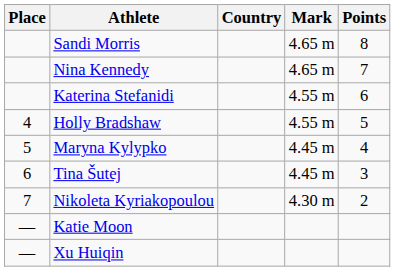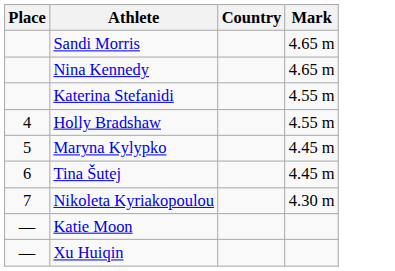 <table class="wikitable">
 <tr>
 <th>Place</th>
 <th>Athlete</th>
 <th>Country</th>
 <th>Mark</th>
-<th>Points</th>
 </tr>
 <tr>
 <td align=center></td>
 <td><a href='#'>Sandi Morris</a></td>
 <td></td>
 <td>4.65 m</td>
-<td align=center>8</td>
 </tr>
 <tr>
 <td align=center></td>
 <td><a href='#'>Nina Kennedy</a></td>
 <td></td>
 <td>4.65 m</td>
-<td align=center>7</td>
 </tr>
 <tr>
 <td align=center></td>
 <td><a href='#'>Katerina Stefanidi</a></td>
 <td></td>
 <td>4.55 m</td>
-<td align=center>6</td>
 </tr>
 <tr>
 <td align=center>4</td>
 <td><a href='#'>Holly Bradshaw</a></td>
 <td></td>
 <td>4.55 m</td>
-<td align=center>5</td>
 </tr>
 <tr>
 <td align=center>5</td>
 <td><a href='#'>Maryna Kylypko</a></td>
 <td></td>
 <td>4.45 m</td>
-<td align=center>4</td>
 </tr>
 <tr>
 <td align=center>6</td>
 <td><a href='#'>Tina Šutej</a></td>
 <td></td>
 <td>4.45 m</td>
-<td align=center>3</td>
 </tr>
 <tr>
 <td align=center>7</td>
 <td><a href='#'>Nikoleta Kyriakopoulou</a></td>
 <td></td>
 <td>4.30 m</td>
-<td align=center>2</td>
 </tr>
 <tr>
 <td align=center>—</td>
 <td><a href='#'>Katie Moon</a></td>
 <td></td>
 <td></td>
-<td align=center></td>
 </tr>
 <tr>
 <td align=center>—</td>
 <td><a href='#'>Xu Huiqin</a></td>
 <td></td>
 <td></td>
-<td align=center></td>
 </tr>
 </table>
